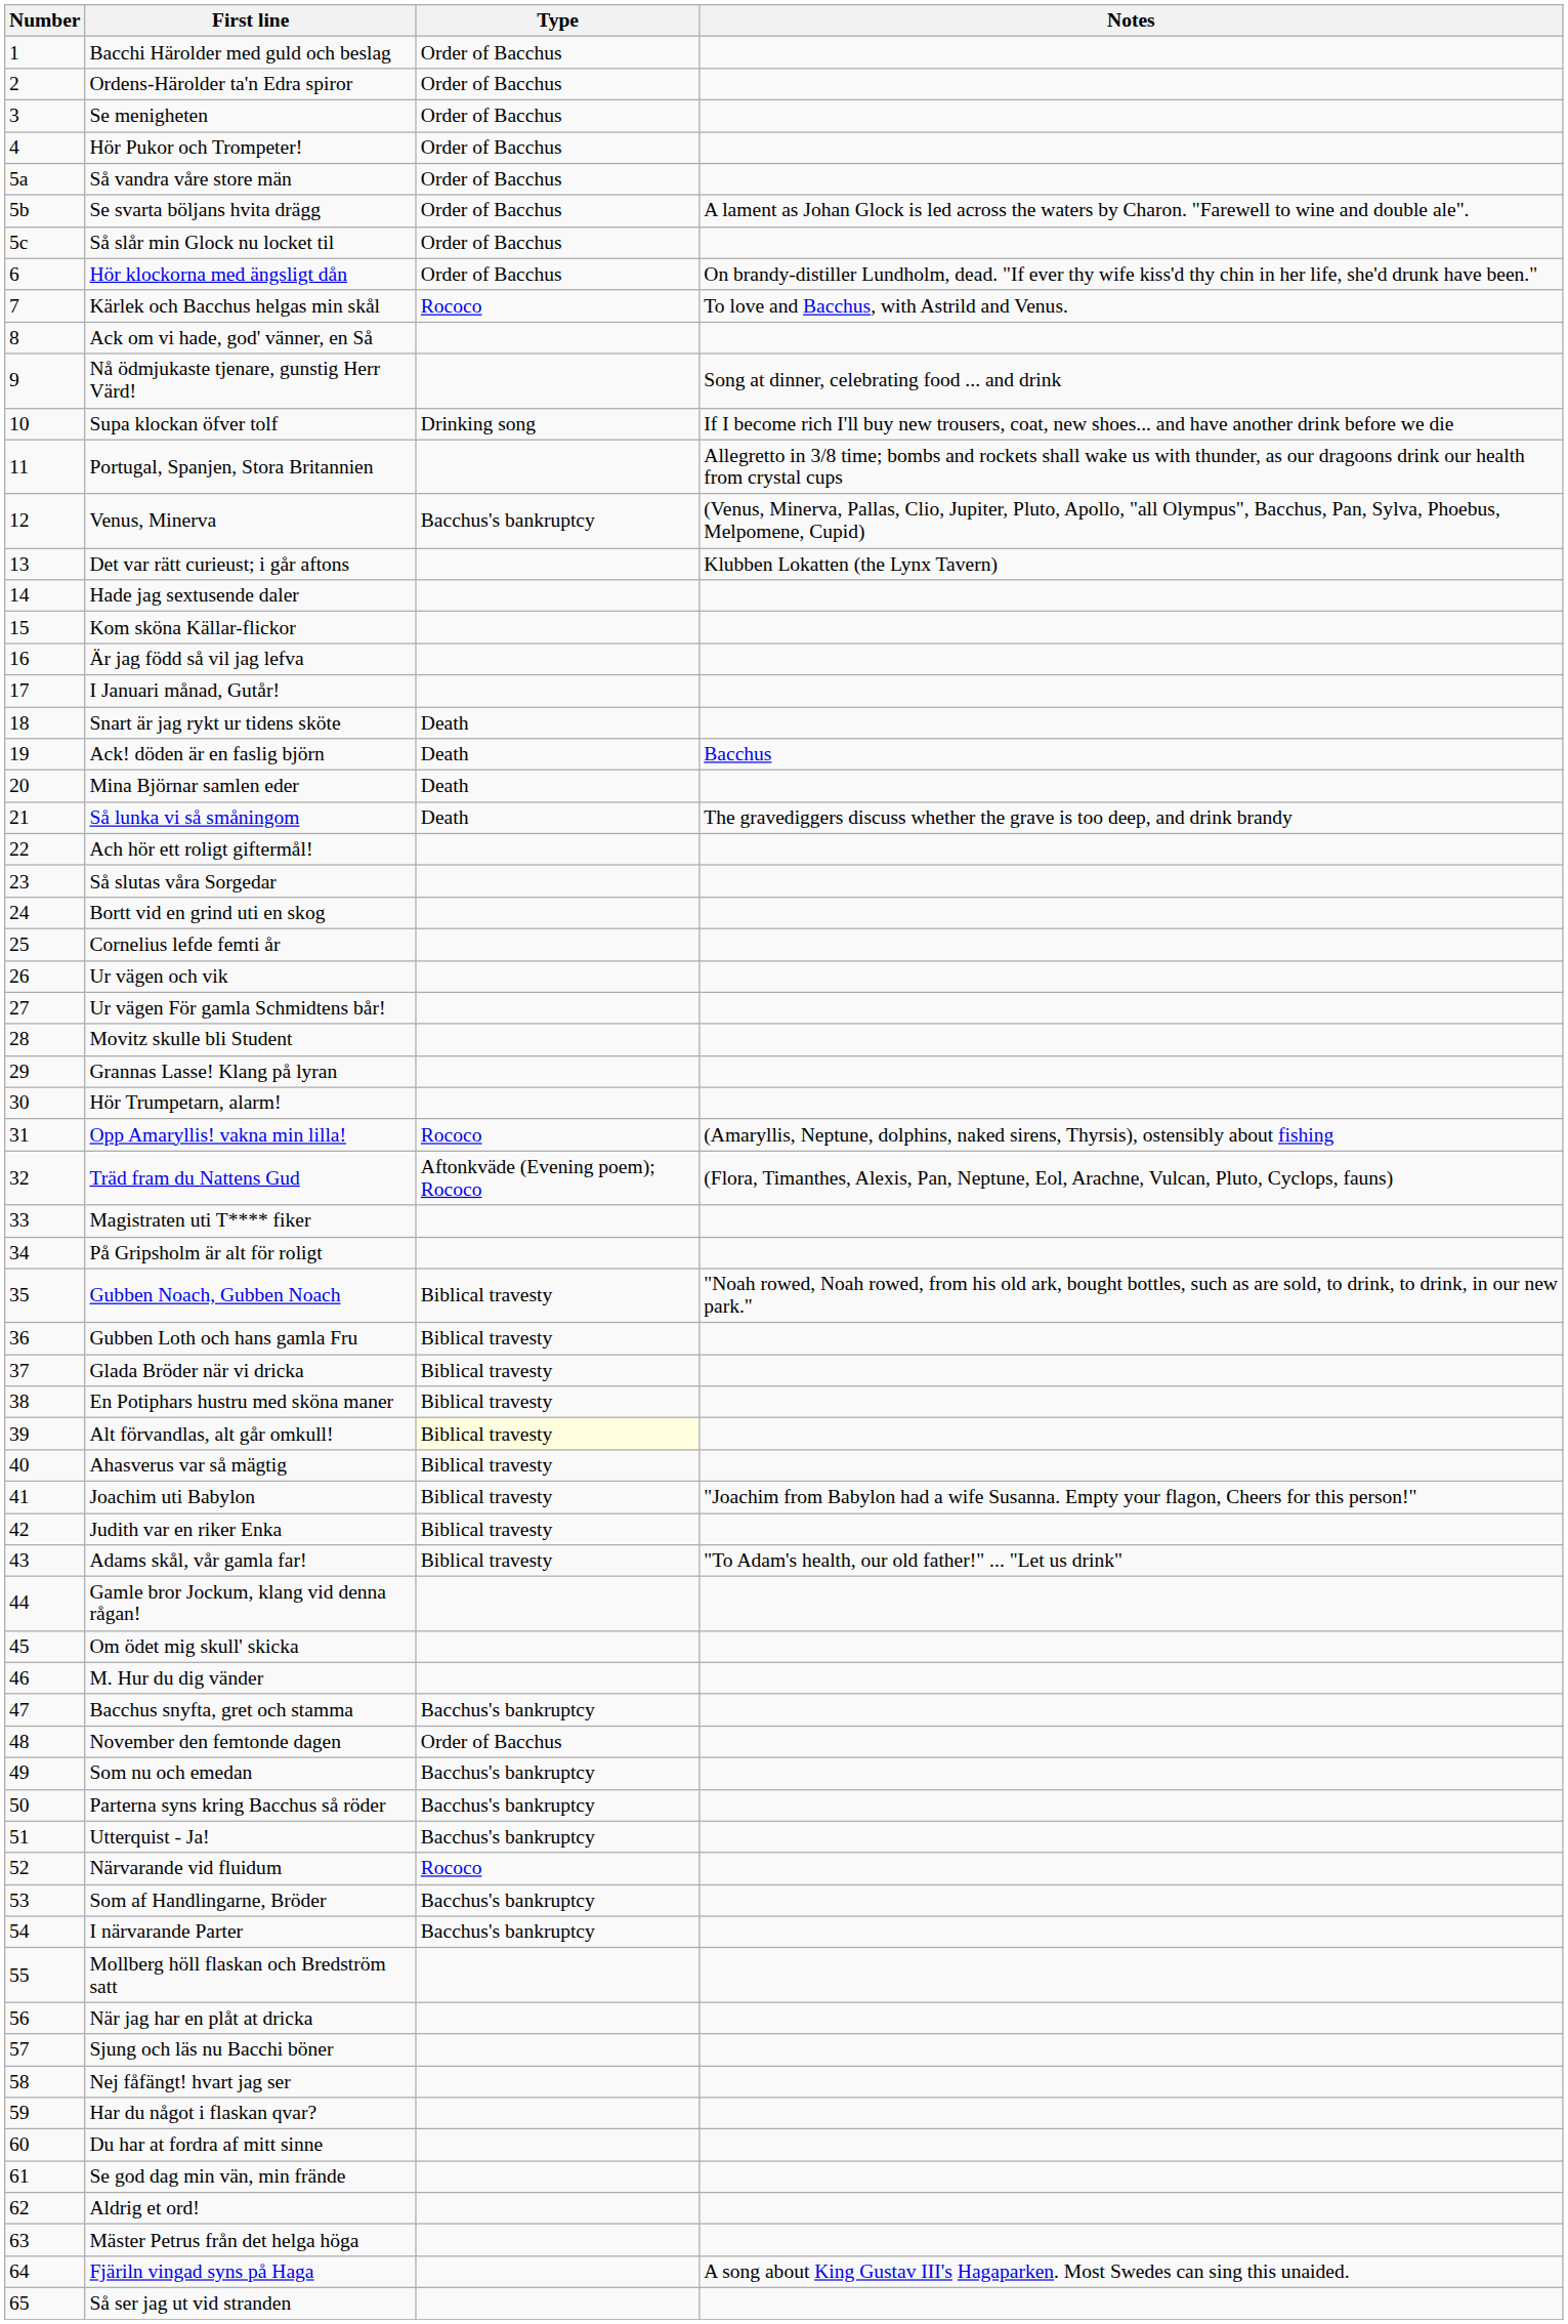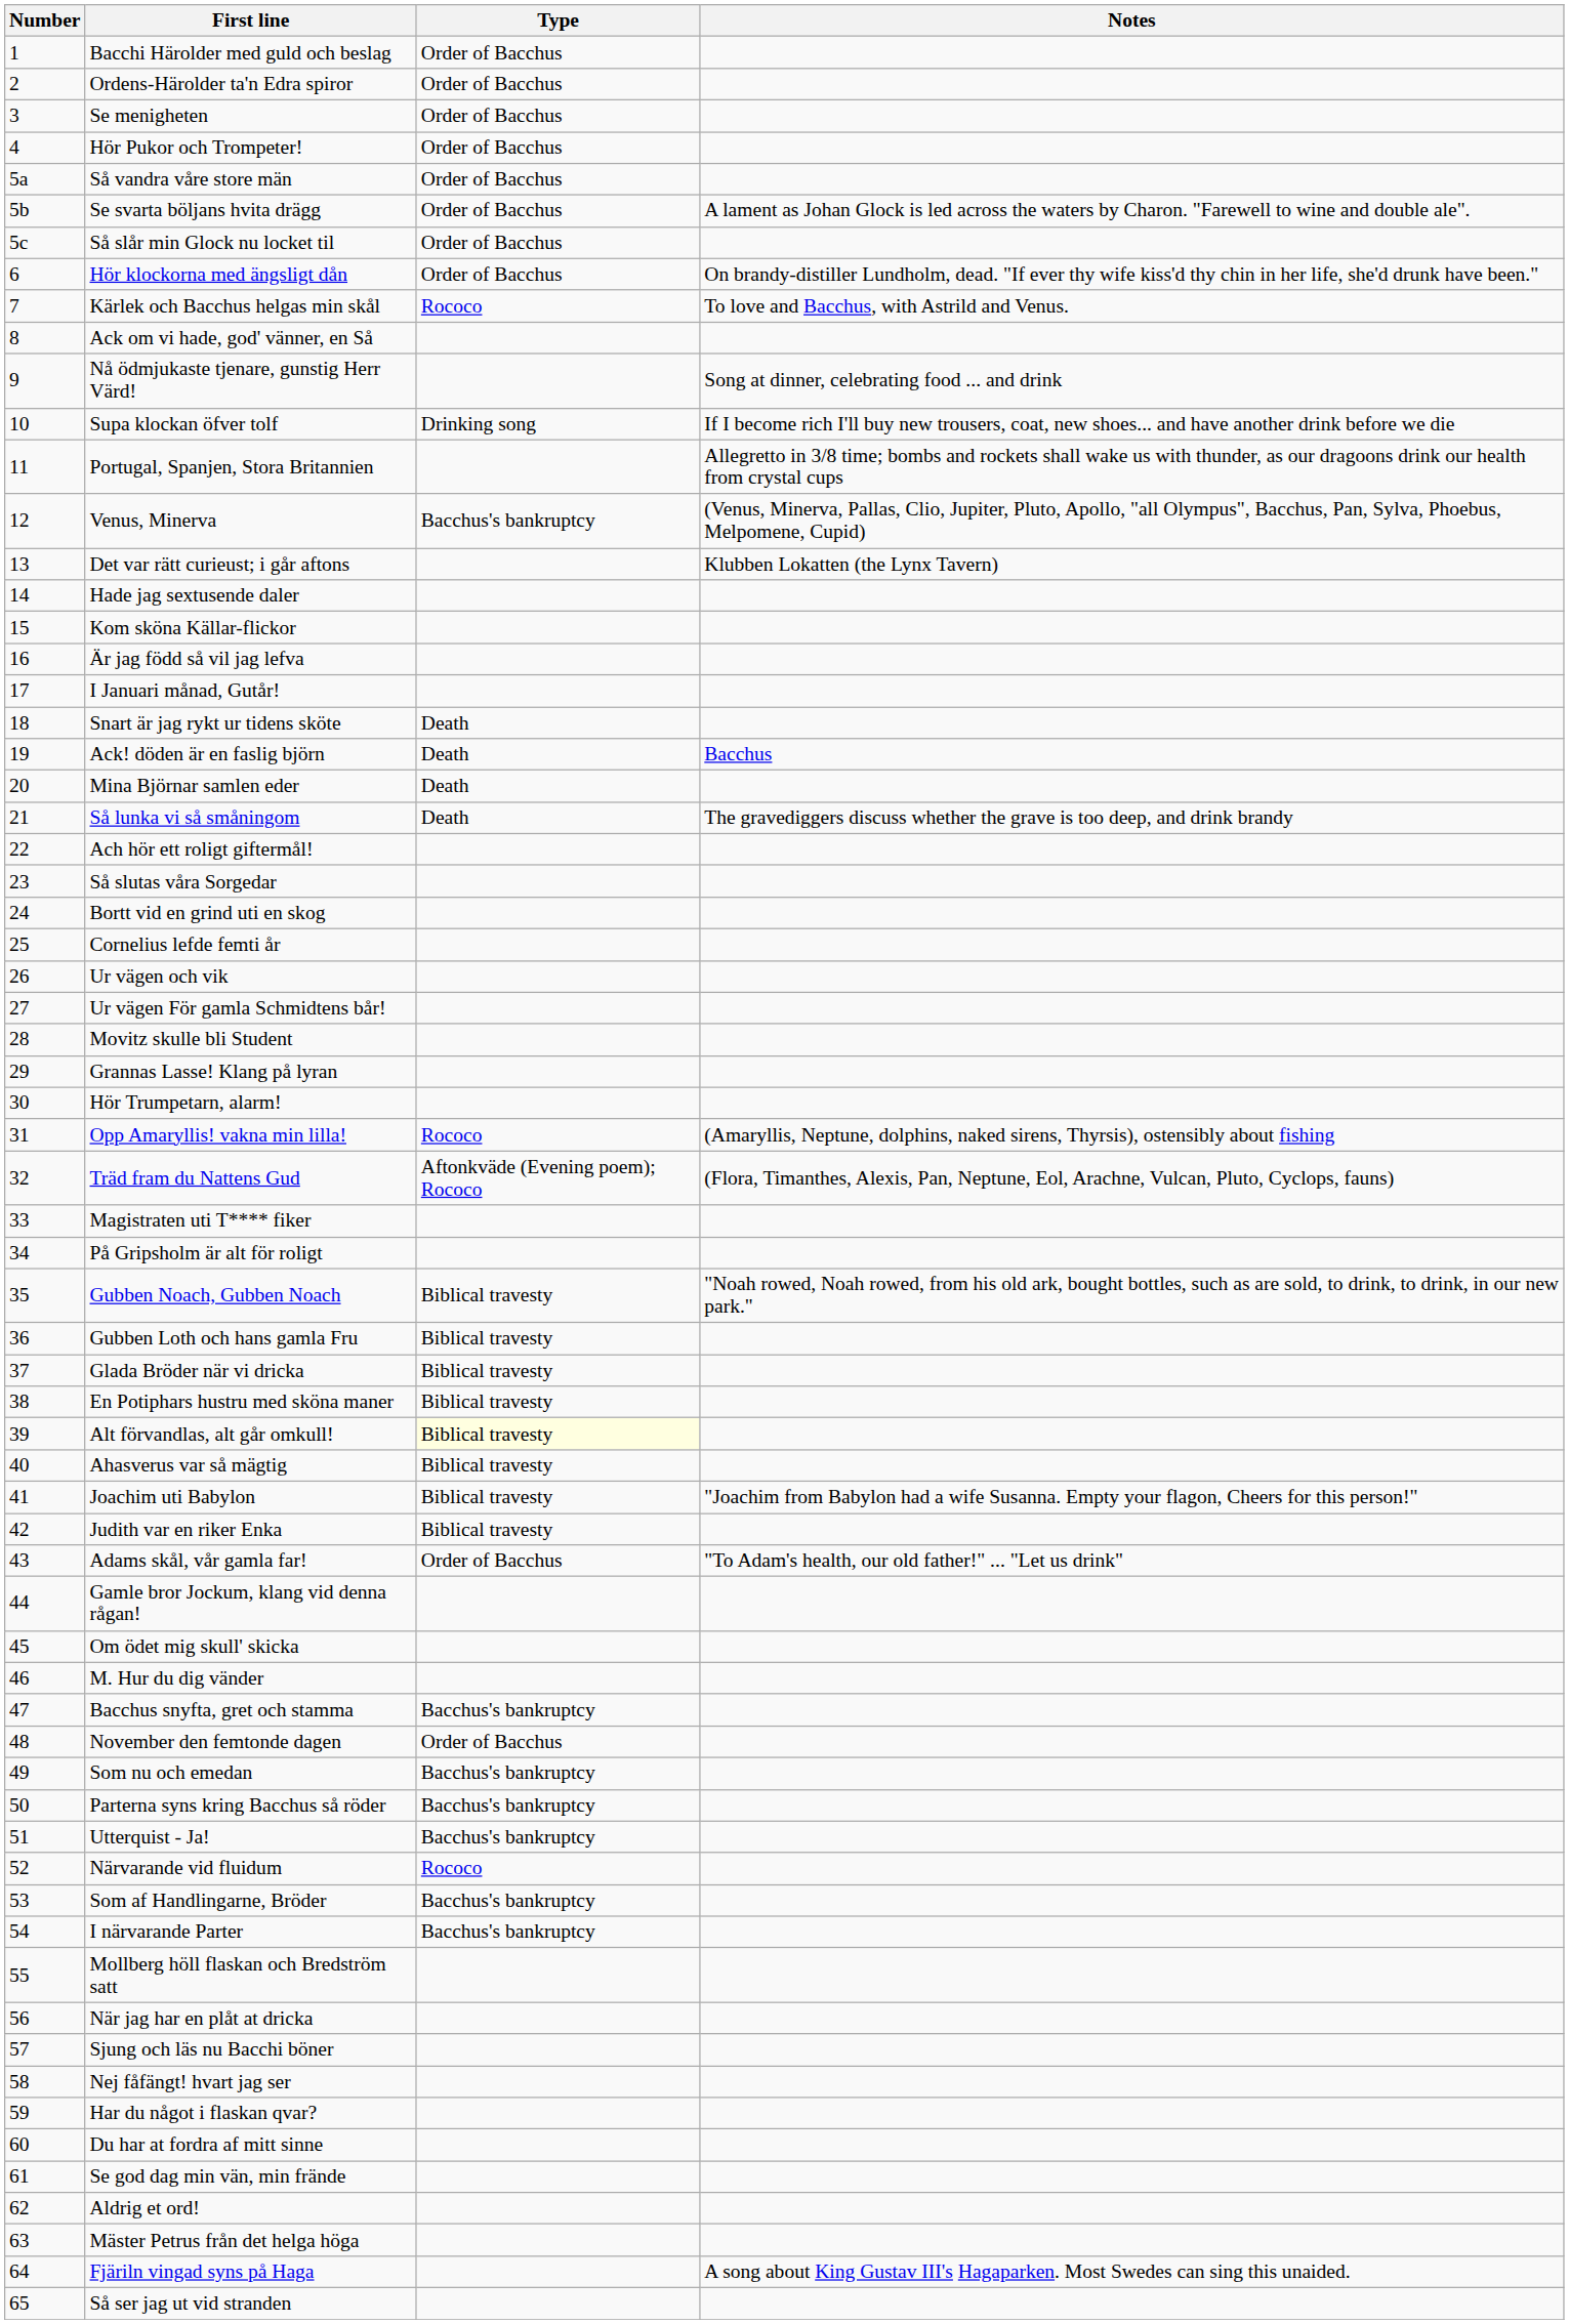 <table class="wikitable sortable">
 <tr>
 <th>Number</th>
 <th>First line</th>
 <th>Type</th>
 <th>Notes </th>
 </tr>
 <tr>
 <td>1</td>
 <td>Bacchi Härolder med guld och beslag</td>
 <td>Order of Bacchus</td>
 <td></td>
 </tr>
 <tr>
 <td>2</td>
 <td>Ordens-Härolder ta'n Edra spiror</td>
 <td>Order of Bacchus</td>
 <td></td>
 </tr>
 <tr>
 <td>3</td>
 <td>Se menigheten</td>
 <td>Order of Bacchus</td>
 <td></td>
 </tr>
 <tr>
 <td>4</td>
 <td>Hör Pukor och Trompeter!</td>
 <td>Order of Bacchus</td>
 <td></td>
 </tr>
 <tr>
 <td>5a</td>
 <td>Så vandra våre store män</td>
 <td>Order of Bacchus</td>
 <td></td>
 </tr>
 <tr>
 <td>5b</td>
 <td>Se svarta böljans hvita drägg</td>
 <td>Order of Bacchus</td>
 <td>A lament as Johan Glock is led across the waters by Charon. "Farewell to wine and double ale".</td>
 </tr>
 <tr>
 <td>5c</td>
 <td>Så slår min Glock nu locket til</td>
 <td>Order of Bacchus</td>
 <td></td>
 </tr>
 <tr>
 <td>6</td>
 <td><a href='#'>Hör klockorna med ängsligt dån</a></td>
 <td>Order of Bacchus</td>
 <td>On brandy-distiller Lundholm, dead. "If ever thy wife kiss'd thy chin in her life, she'd drunk have been."</td>
 </tr>
 <tr>
 <td>7</td>
 <td>Kärlek och Bacchus helgas min skål</td>
 <td><a href='#'>Rococo</a></td>
 <td>To love and <a href='#'>Bacchus</a>, with Astrild and Venus.</td>
 </tr>
 <tr>
 <td>8</td>
 <td>Ack om vi hade, god' vänner, en Så</td>
 <td></td>
 <td></td>
 </tr>
 <tr>
 <td>9</td>
 <td>Nå ödmjukaste tjenare, gunstig Herr Värd!</td>
 <td></td>
 <td>Song at dinner, celebrating food ... and drink</td>
 </tr>
 <tr>
 <td>10</td>
 <td>Supa klockan öfver tolf</td>
 <td>Drinking song</td>
 <td>If I become rich I'll buy new trousers, coat, new shoes... and have another drink before we die</td>
 </tr>
 <tr>
 <td>11</td>
 <td>Portugal, Spanjen, Stora Britannien</td>
 <td></td>
 <td>Allegretto in 3/8 time; bombs and rockets shall wake us with thunder, as our dragoons drink our health from crystal cups</td>
 </tr>
 <tr>
 <td>12</td>
 <td>Venus, Minerva</td>
 <td>Bacchus's bankruptcy</td>
 <td>(Venus, Minerva, Pallas, Clio, Jupiter, Pluto, Apollo, "all Olympus", Bacchus, Pan, Sylva, Phoebus, Melpomene, Cupid)</td>
 </tr>
 <tr>
 <td>13</td>
 <td>Det var rätt curieust; i går aftons</td>
 <td></td>
 <td>Klubben Lokatten (the Lynx Tavern)</td>
 </tr>
 <tr>
 <td>14</td>
 <td>Hade jag sextusende daler</td>
 <td></td>
 <td></td>
 </tr>
 <tr>
 <td>15</td>
 <td>Kom sköna Källar-flickor</td>
 <td></td>
 <td></td>
 </tr>
 <tr>
 <td>16</td>
 <td>Är jag född så vil jag lefva</td>
 <td></td>
 <td></td>
 </tr>
 <tr>
 <td>17</td>
 <td>I Januari månad, Gutår!</td>
 <td></td>
 <td></td>
 </tr>
 <tr>
 <td>18</td>
 <td>Snart är jag rykt ur tidens sköte</td>
 <td>Death</td>
 <td></td>
 </tr>
 <tr>
 <td>19</td>
 <td>Ack! döden är en faslig björn</td>
 <td>Death</td>
 <td><a href='#'>Bacchus</a></td>
 </tr>
 <tr>
 <td>20</td>
 <td>Mina Björnar samlen eder</td>
 <td>Death</td>
 <td></td>
 </tr>
 <tr>
 <td>21</td>
 <td><a href='#'>Så lunka vi så småningom</a></td>
 <td>Death</td>
 <td>The gravediggers discuss whether the grave is too deep, and drink brandy</td>
 </tr>
 <tr>
 <td>22</td>
 <td>Ach hör ett roligt giftermål!</td>
 <td></td>
 <td></td>
 </tr>
 <tr>
 <td>23</td>
 <td>Så slutas våra Sorgedar</td>
 <td></td>
 <td></td>
 </tr>
 <tr>
 <td>24</td>
 <td>Bortt vid en grind uti en skog</td>
 <td></td>
 <td></td>
 </tr>
 <tr>
 <td>25</td>
 <td>Cornelius lefde femti år</td>
 <td></td>
 <td></td>
 </tr>
 <tr>
 <td>26</td>
 <td>Ur vägen och vik</td>
 <td></td>
 <td></td>
 </tr>
 <tr>
 <td>27</td>
 <td>Ur vägen För gamla Schmidtens bår!</td>
 <td></td>
 <td></td>
 </tr>
 <tr>
 <td>28</td>
 <td>Movitz skulle bli Student</td>
 <td></td>
 <td></td>
 </tr>
 <tr>
 <td>29</td>
 <td>Grannas Lasse! Klang på lyran</td>
 <td></td>
 <td></td>
 </tr>
 <tr>
 <td>30</td>
 <td>Hör Trumpetarn, alarm!</td>
 <td></td>
 <td></td>
 </tr>
 <tr>
 <td>31</td>
 <td><a href='#'>Opp Amaryllis! vakna min lilla!</a></td>
 <td><a href='#'>Rococo</a></td>
 <td>(Amaryllis, Neptune, dolphins, naked sirens, Thyrsis), ostensibly about <a href='#'>fishing</a></td>
 </tr>
 <tr>
 <td>32</td>
 <td><a href='#'>Träd fram du Nattens Gud</a></td>
 <td>Aftonkväde (Evening poem); <a href='#'>Rococo</a></td>
 <td>(Flora, Timanthes, Alexis,  Pan, Neptune, Eol, Arachne, Vulcan, Pluto, Cyclops, fauns)</td>
 </tr>
 <tr>
 <td>33</td>
 <td>Magistraten uti T**** fiker</td>
 <td></td>
 <td></td>
 </tr>
 <tr>
 <td>34</td>
 <td>På Gripsholm är alt för roligt</td>
 <td></td>
 <td></td>
 </tr>
 <tr>
 <td>35</td>
 <td><a href='#'>Gubben Noach, Gubben Noach</a></td>
 <td>Biblical travesty</td>
 <td>"Noah rowed, Noah rowed, from his old ark, bought bottles, such as are sold, to drink, to drink, in our new park."</td>
 </tr>
 <tr>
 <td>36</td>
 <td>Gubben Loth och hans gamla Fru</td>
 <td>Biblical travesty</td>
 <td></td>
 </tr>
 <tr>
 <td>37</td>
 <td>Glada Bröder när vi dricka</td>
 <td>Biblical travesty</td>
 <td></td>
 </tr>
 <tr>
 <td>38</td>
 <td>En Potiphars hustru med sköna maner</td>
 <td>Biblical travesty</td>
 <td></td>
 </tr>
 <tr>
 <td>39</td>
 <td>Alt förvandlas, alt går omkull!</td>
 <td style="background: lightyellow;">Biblical travesty</td>
 <td></td>
 </tr>
 <tr>
 <td>40</td>
 <td>Ahasverus var så mägtig</td>
 <td>Biblical travesty</td>
 <td></td>
 </tr>
 <tr>
 <td>41</td>
 <td>Joachim uti Babylon</td>
 <td>Biblical travesty</td>
 <td>"Joachim from Babylon had a wife Susanna. Empty your flagon, Cheers for this person!"</td>
 </tr>
 <tr>
 <td>42</td>
 <td>Judith var en riker Enka</td>
 <td>Biblical travesty</td>
 <td></td>
 </tr>
 <tr>
 <td>43</td>
 <td>Adams skål, vår gamla far!</td>
-<td>Biblical travesty</td>
+<td>Order of Bacchus</td>
 <td>"To Adam's health, our old father!" ... "Let us drink"</td>
 </tr>
 <tr>
 <td>44</td>
 <td>Gamle bror Jockum, klang vid denna rågan!</td>
 <td></td>
 <td></td>
 </tr>
 <tr>
 <td>45</td>
 <td>Om ödet mig skull' skicka</td>
 <td></td>
 <td></td>
 </tr>
 <tr>
 <td>46</td>
 <td>M. Hur du dig vänder</td>
 <td></td>
 <td></td>
 </tr>
 <tr>
 <td>47</td>
 <td>Bacchus snyfta, gret och stamma</td>
 <td>Bacchus's bankruptcy</td>
 <td></td>
 </tr>
 <tr>
 <td>48</td>
 <td>November den femtonde dagen</td>
 <td>Order of Bacchus</td>
 <td></td>
 </tr>
 <tr>
 <td>49</td>
 <td>Som nu och emedan</td>
 <td>Bacchus's bankruptcy</td>
 <td></td>
 </tr>
 <tr>
 <td>50</td>
 <td>Parterna syns kring Bacchus så röder</td>
 <td>Bacchus's bankruptcy</td>
 <td></td>
 </tr>
 <tr>
 <td>51</td>
 <td>Utterquist - Ja!</td>
 <td>Bacchus's bankruptcy</td>
 <td></td>
 </tr>
 <tr>
 <td>52</td>
 <td>Närvarande vid fluidum</td>
 <td><a href='#'>Rococo</a></td>
 <td></td>
 </tr>
 <tr>
 <td>53</td>
 <td>Som af Handlingarne, Bröder</td>
 <td>Bacchus's bankruptcy</td>
 <td></td>
 </tr>
 <tr>
 <td>54</td>
 <td>I närvarande Parter</td>
 <td>Bacchus's bankruptcy</td>
 <td></td>
 </tr>
 <tr>
 <td>55</td>
 <td>Mollberg höll flaskan och Bredström satt</td>
 <td></td>
 <td></td>
 </tr>
 <tr>
 <td>56</td>
 <td>När jag har en plåt at dricka</td>
 <td></td>
 <td></td>
 </tr>
 <tr>
 <td>57</td>
 <td>Sjung och läs nu Bacchi böner</td>
 <td></td>
 <td></td>
 </tr>
 <tr>
 <td>58</td>
 <td>Nej fåfängt! hvart jag ser</td>
 <td></td>
 <td></td>
 </tr>
 <tr>
 <td>59</td>
 <td>Har du något i flaskan qvar?</td>
 <td></td>
 <td></td>
 </tr>
 <tr>
 <td>60</td>
 <td>Du har at fordra af mitt sinne</td>
 <td></td>
 <td></td>
 </tr>
 <tr>
 <td>61</td>
 <td>Se god dag min vän, min frände</td>
 <td></td>
 <td></td>
 </tr>
 <tr>
 <td>62</td>
 <td>Aldrig et ord!</td>
 <td></td>
 <td></td>
 </tr>
 <tr>
 <td>63</td>
 <td>Mäster Petrus från det helga höga</td>
 <td></td>
 <td></td>
 </tr>
 <tr>
 <td>64</td>
 <td><a href='#'>Fjäriln vingad syns på Haga</a></td>
 <td></td>
 <td>A song about <a href='#'>King Gustav III's</a> <a href='#'>Hagaparken</a>. Most Swedes can sing this unaided.</td>
 </tr>
 <tr>
 <td>65</td>
 <td>Så ser jag ut vid stranden</td>
 <td></td>
 <td></td>
 </tr>
 <tr>
 </tr>
 </table>
